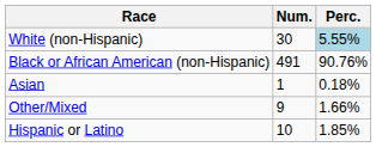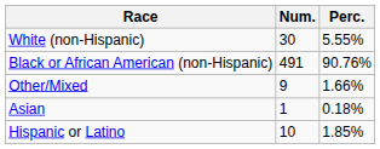 <table class="wikitable">
 <tr>
 <th>Race</th>
 <th>Num.</th>
 <th>Perc.</th>
 </tr>
 <tr>
 <td><a href='#'>White</a> (non-Hispanic)</td>
 <td>30</td>
-<td style="background: lightblue;">5.55%</td>
+<td>5.55%</td>
 </tr>
 <tr>
 <td><a href='#'>Black or African American</a> (non-Hispanic)</td>
 <td>491</td>
 <td>90.76%</td>
 </tr>
 <tr>
+<td><a href='#'>Other/Mixed</a></td>
+<td>9</td>
+<td>1.66%</td>
+</tr>
+<tr>
 <td><a href='#'>Asian</a></td>
 <td>1</td>
 <td>0.18%</td>
-</tr>
-<tr>
-<td><a href='#'>Other/Mixed</a></td>
-<td>9</td>
-<td>1.66%</td>
 </tr>
 <tr>
 <td><a href='#'>Hispanic</a> or <a href='#'>Latino</a></td>
 <td>10</td>
 <td>1.85%</td>
 </tr>
 </table>
